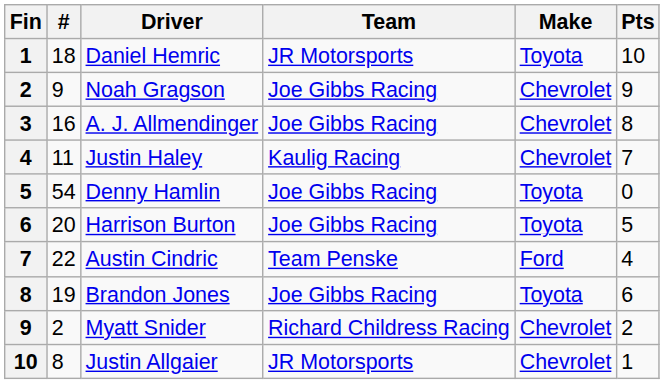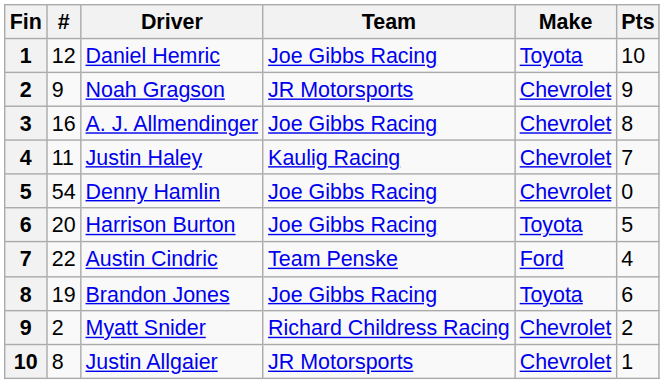 <table class="wikitable" style="font-size:95%">
 <tr>
 <th>Fin</th>
 <th>#</th>
 <th>Driver</th>
 <th>Team</th>
 <th>Make</th>
 <th>Pts</th>
 </tr>
 <tr>
 <th>1</th>
-<td>18</td>
+<td>12</td>
 <td><a href='#'>Daniel Hemric</a></td>
-<td><a href='#'>JR Motorsports</a></td>
+<td><a href='#'>Joe Gibbs Racing</a></td>
 <td><a href='#'>Toyota</a></td>
 <td>10</td>
 </tr>
 <tr>
 <th>2</th>
 <td>9</td>
 <td><a href='#'>Noah Gragson</a></td>
-<td><a href='#'>Joe Gibbs Racing</a></td>
+<td><a href='#'>JR Motorsports</a></td>
 <td><a href='#'>Chevrolet</a></td>
 <td>9</td>
 </tr>
 <tr>
 <th>3</th>
 <td>16</td>
 <td><a href='#'>A. J. Allmendinger</a></td>
 <td><a href='#'>Joe Gibbs Racing</a></td>
 <td><a href='#'>Chevrolet</a></td>
 <td>8</td>
 </tr>
 <tr>
 <th>4</th>
 <td>11</td>
 <td><a href='#'>Justin Haley</a></td>
 <td><a href='#'>Kaulig Racing</a></td>
 <td><a href='#'>Chevrolet</a></td>
 <td>7</td>
 </tr>
 <tr>
 <th>5</th>
 <td>54</td>
 <td><a href='#'>Denny Hamlin</a></td>
 <td><a href='#'>Joe Gibbs Racing</a></td>
-<td><a href='#'>Toyota</a></td>
+<td><a href='#'>Chevrolet</a></td>
 <td>0</td>
 </tr>
 <tr>
 <th>6</th>
 <td>20</td>
 <td><a href='#'>Harrison Burton</a></td>
 <td><a href='#'>Joe Gibbs Racing</a></td>
 <td><a href='#'>Toyota</a></td>
 <td>5</td>
 </tr>
 <tr>
 <th>7</th>
 <td>22</td>
 <td><a href='#'>Austin Cindric</a></td>
 <td><a href='#'>Team Penske</a></td>
 <td><a href='#'>Ford</a></td>
 <td>4</td>
 </tr>
 <tr>
 <th>8</th>
 <td>19</td>
 <td><a href='#'>Brandon Jones</a></td>
 <td><a href='#'>Joe Gibbs Racing</a></td>
 <td><a href='#'>Toyota</a></td>
 <td>6</td>
 </tr>
 <tr>
 <th>9</th>
 <td>2</td>
 <td><a href='#'>Myatt Snider</a></td>
 <td><a href='#'>Richard Childress Racing</a></td>
 <td><a href='#'>Chevrolet</a></td>
 <td>2</td>
 </tr>
 <tr>
 <th>10</th>
 <td>8</td>
 <td><a href='#'>Justin Allgaier</a></td>
 <td><a href='#'>JR Motorsports</a></td>
 <td><a href='#'>Chevrolet</a></td>
 <td>1</td>
 </tr>
 </table>
